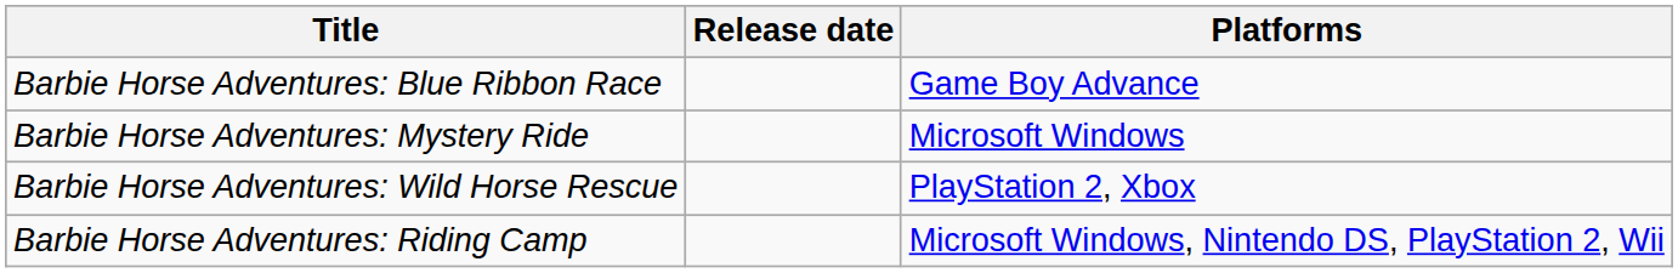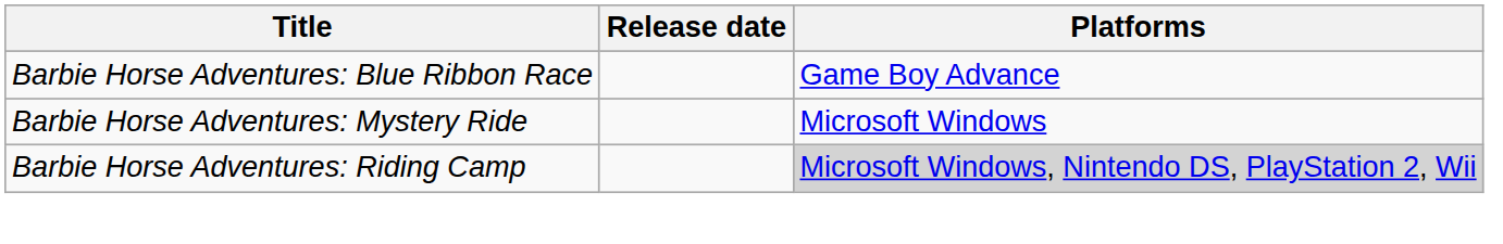 <table class="wikitable sortable">
 <tr>
 <th>Title</th>
 <th>Release date</th>
 <th>Platforms</th>
 </tr>
 <tr>
 <td><em>Barbie Horse Adventures: Blue Ribbon Race</em></td>
 <td></td>
 <td><a href='#'>Game Boy Advance</a></td>
 </tr>
 <tr>
 <td><em>Barbie Horse Adventures: Mystery Ride</em></td>
 <td></td>
 <td><a href='#'>Microsoft Windows</a></td>
 </tr>
 <tr>
-<td><em>Barbie Horse Adventures: Wild Horse Rescue</em></td>
-<td></td>
-<td><a href='#'>PlayStation 2</a>, <a href='#'>Xbox</a></td>
-</tr>
-<tr>
 <td><em>Barbie Horse Adventures: Riding Camp</em></td>
 <td></td>
-<td><a href='#'>Microsoft Windows</a>, <a href='#'>Nintendo DS</a>, <a href='#'>PlayStation 2</a>, <a href='#'>Wii</a></td>
+<td style="background: lightgrey;"><a href='#'>Microsoft Windows</a>, <a href='#'>Nintendo DS</a>, <a href='#'>PlayStation 2</a>, <a href='#'>Wii</a></td>
 </tr>
 </table>
